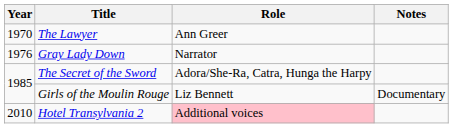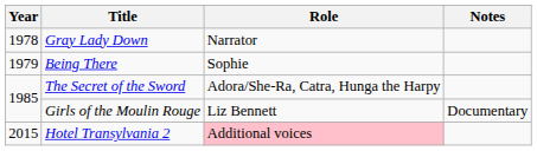 <table class="wikitable sortable">
 <tr>
 <th>Year</th>
 <th>Title</th>
 <th>Role</th>
 <th>Notes</th>
 </tr>
 <tr>
-<td>1970</td>
-<td><a href='#'><em>The Lawyer</em></a></td>
-<td>Ann Greer</td>
+<td>1978</td>
+<td><em><a href='#'>Gray Lady Down</a></em></td>
+<td>Narrator</td>
 <td></td>
 </tr>
 <tr>
-<td>1976</td>
-<td><em><a href='#'>Gray Lady Down</a></em></td>
-<td>Narrator</td>
+<td>1979</td>
+<td><em><a href='#'>Being There</a></em></td>
+<td>Sophie</td>
 <td></td>
 </tr>
 <tr>
 <td rowspan="2">1985</td>
 <td><em><a href='#'>The Secret of the Sword</a></em></td>
 <td>Adora/She-Ra, Catra, Hunga the Harpy</td>
 <td></td>
 </tr>
 <tr>
 <td><em>Girls of the Moulin Rouge</em></td>
 <td>Liz Bennett</td>
 <td>Documentary</td>
 </tr>
 <tr>
-<td>2010</td>
+<td>2015</td>
 <td><em><a href='#'>Hotel Transylvania 2</a></em></td>
 <td style="background: pink;">Additional voices</td>
 <td></td>
 </tr>
 </table>
